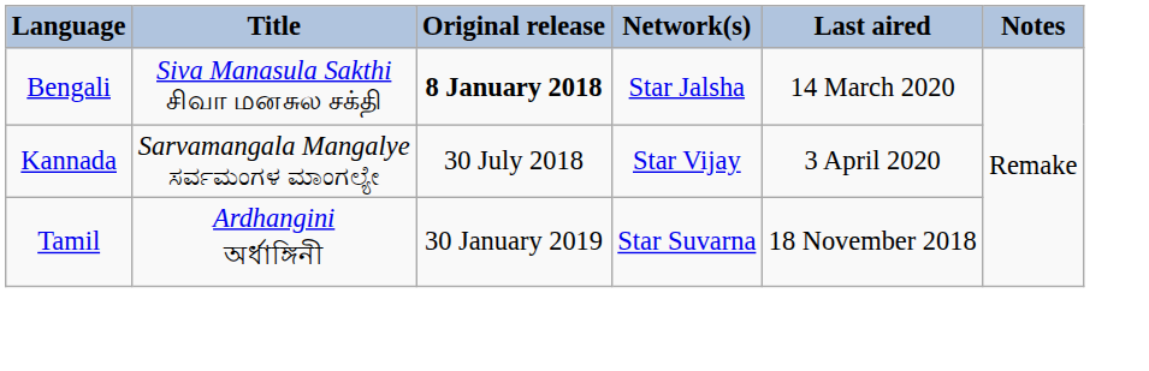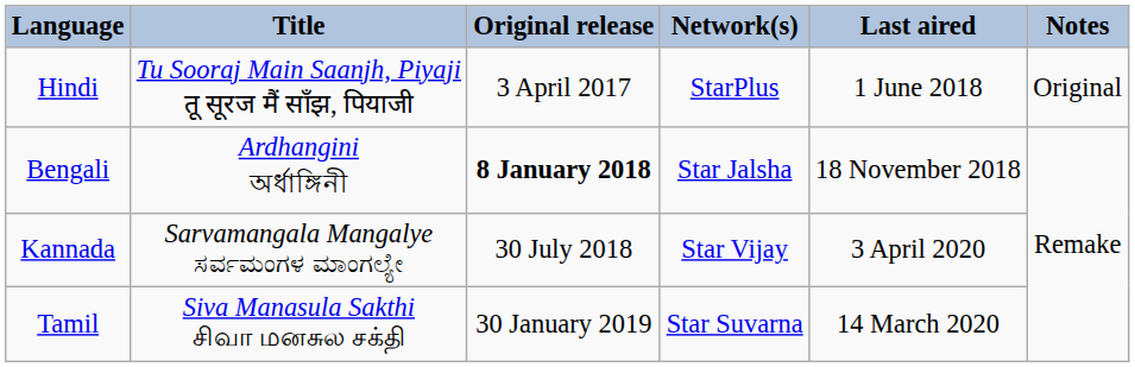 <table class="wikitable sortable" style="text-align:center;">
 <tr>
 <th style="background:LightSteelBlue;">Language</th>
 <th style="background:LightSteelBlue;">Title</th>
 <th style="background:LightSteelBlue;">Original release</th>
 <th style="background:LightSteelBlue;">Network(s)</th>
 <th style="background:LightSteelBlue;">Last aired</th>
 <th style="background:LightSteelBlue;">Notes</th>
 </tr>
 <tr>
+<td><a href='#'>Hindi</a></td>
+<td><em><a href='#'>Tu Sooraj Main Saanjh, Piyaji</a></em> <br> तू सूरज मैं सॉंझ, पियाजी</td>
+<td>3 April 2017</td>
+<td><a href='#'>StarPlus</a></td>
+<td>1 June 2018</td>
+<td>Original</td>
+</tr>
+<tr>
 <td><a href='#'>Bengali</a></td>
-<td><em><a href='#'>Siva Manasula Sakthi</a></em> <br> சிவா மனசுல சக்தி</td>
+<td><em><a href='#'>Ardhangini</a></em> <br> অর্ধাঙ্গিনী</td>
 <td><strong>8 January 2018</strong></td>
 <td><a href='#'>Star Jalsha</a></td>
-<td>14 March 2020</td>
+<td>18 November 2018</td>
 <td rowspan="3">Remake</td>
 </tr>
 <tr>
 <td><a href='#'>Kannada</a></td>
 <td><em>Sarvamangala Mangalye</em> <br> ಸರ್ವಮಂಗಳ ಮಾಂಗಲ್ಯೇ</td>
 <td>30 July 2018</td>
 <td><a href='#'>Star Vijay</a></td>
 <td>3 April 2020</td>
 </tr>
 <tr>
 <td><a href='#'>Tamil</a></td>
-<td><em><a href='#'>Ardhangini</a></em> <br> অর্ধাঙ্গিনী</td>
+<td><em><a href='#'>Siva Manasula Sakthi</a></em> <br> சிவா மனசுல சக்தி</td>
 <td>30 January 2019</td>
 <td><a href='#'>Star Suvarna</a></td>
-<td>18 November 2018</td>
+<td>14 March 2020</td>
 </tr>
 </table>
